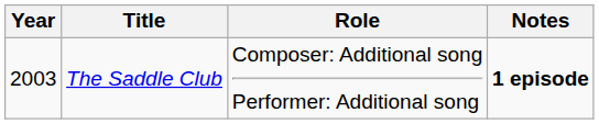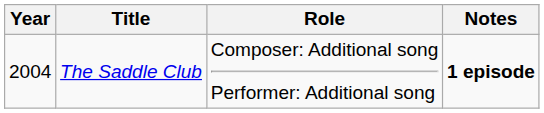 <table class="wikitable">
 <tr>
 <th>Year</th>
 <th>Title</th>
 <th>Role</th>
 <th>Notes</th>
 </tr>
 <tr>
-<td>2003</td>
+<td>2004</td>
 <td><em><a href='#'>The Saddle Club</a></em></td>
 <td>Composer: Additional song<hr>Performer: Additional song</td>
 <td><strong>1 episode</strong></td>
 </tr>
 </table>
